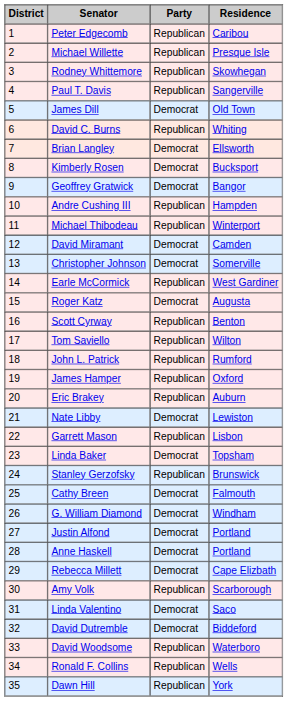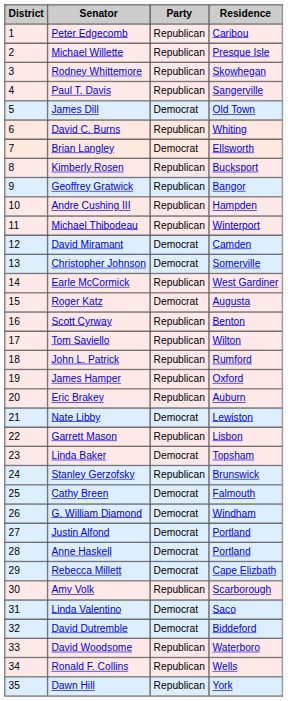 <table border=1 cellspacing=0 cellpadding=5>
 <tr bgcolor="#cccccc">
 <th><strong>District</strong></th>
 <th><strong>Senator</strong></th>
 <th><strong>Party</strong></th>
 <th><strong>Residence</strong></th>
 </tr>
 <tr bgcolor=#FFE8E8>
 <td>1</td>
 <td><a href='#'>Peter Edgecomb</a></td>
 <td>Republican</td>
 <td><a href='#'>Caribou</a></td>
 </tr>
 <tr bgcolor=#FFE8E8>
 <td>2</td>
 <td><a href='#'>Michael Willette</a></td>
 <td>Republican</td>
 <td><a href='#'>Presque Isle</a></td>
 </tr>
 <tr bgcolor=#FFE8E8>
 <td>3</td>
 <td><a href='#'>Rodney Whittemore</a></td>
 <td>Republican</td>
 <td><a href='#'>Skowhegan</a></td>
 </tr>
 <tr bgcolor=#FFE8E8>
 <td>4</td>
 <td><a href='#'>Paul T. Davis</a></td>
 <td>Republican</td>
 <td><a href='#'>Sangerville</a></td>
 </tr>
 <tr bgcolor=#DDEEFF>
 <td>5</td>
 <td><a href='#'>James Dill</a></td>
 <td>Democrat</td>
 <td><a href='#'>Old Town</a></td>
 </tr>
 <tr bgcolor=#FFE8E>
 <td>6</td>
 <td><a href='#'>David C. Burns</a></td>
 <td>Republican</td>
 <td><a href='#'>Whiting</a></td>
 </tr>
 <tr bgcolor=#FFE8E>
 <td>7</td>
 <td><a href='#'>Brian Langley</a></td>
 <td>Democrat</td>
 <td><a href='#'>Ellsworth</a></td>
 </tr>
 <tr bgcolor=#FFE8E8>
 <td>8</td>
 <td><a href='#'>Kimberly Rosen</a></td>
-<td>Democrat</td>
+<td>Republican</td>
 <td><a href='#'>Bucksport</a></td>
 </tr>
 <tr bgcolor=#DDEEFF>
 <td>9</td>
 <td><a href='#'>Geoffrey Gratwick</a></td>
-<td>Democrat</td>
+<td>Republican</td>
 <td><a href='#'>Bangor</a></td>
 </tr>
 <tr bgcolor=#FFE8E8>
 <td>10</td>
 <td><a href='#'>Andre Cushing III</a></td>
 <td>Republican</td>
 <td><a href='#'>Hampden</a></td>
 </tr>
 <tr bgcolor=#FFE8E8>
 <td>11</td>
 <td><a href='#'>Michael Thibodeau</a></td>
 <td>Republican</td>
 <td><a href='#'>Winterport</a></td>
 </tr>
 <tr bgcolor=#DDEEFF>
 <td>12</td>
 <td><a href='#'>David Miramant</a></td>
 <td>Democrat</td>
 <td><a href='#'>Camden</a></td>
 </tr>
 <tr bgcolor=#DDEEFF>
 <td>13</td>
 <td><a href='#'>Christopher Johnson</a></td>
 <td>Democrat</td>
 <td><a href='#'>Somerville</a></td>
 </tr>
 <tr bgcolor=#FFE8E8>
 <td>14</td>
 <td><a href='#'>Earle McCormick</a></td>
 <td>Republican</td>
 <td><a href='#'>West Gardiner</a></td>
 </tr>
 <tr bgcolor=#FFE8E8>
 <td>15</td>
 <td><a href='#'>Roger Katz</a></td>
 <td>Democrat</td>
 <td><a href='#'>Augusta</a></td>
 </tr>
 <tr bgcolor=#FFE8E8>
 <td>16</td>
 <td><a href='#'>Scott Cyrway</a></td>
 <td>Republican</td>
 <td><a href='#'>Benton</a></td>
 </tr>
 <tr bgcolor=#FFE8E8>
 <td>17</td>
 <td><a href='#'>Tom Saviello</a></td>
 <td>Republican</td>
 <td><a href='#'>Wilton</a></td>
 </tr>
 <tr bgcolor=#FFE8E8>
 <td>18</td>
 <td><a href='#'>John L. Patrick</a></td>
 <td>Republican</td>
 <td><a href='#'>Rumford</a></td>
 </tr>
 <tr bgcolor=#FFE8E8>
 <td>19</td>
 <td><a href='#'>James Hamper</a></td>
 <td>Republican</td>
 <td><a href='#'>Oxford</a></td>
 </tr>
 <tr bgcolor=#FFE8E8>
 <td>20</td>
 <td><a href='#'>Eric Brakey</a></td>
 <td>Republican</td>
 <td><a href='#'>Auburn</a></td>
 </tr>
 <tr bgcolor=#DDEEFF>
 <td>21</td>
 <td><a href='#'>Nate Libby</a></td>
 <td>Democrat</td>
 <td><a href='#'>Lewiston</a></td>
 </tr>
 <tr bgcolor=#FFE8E8>
 <td>22</td>
 <td><a href='#'>Garrett Mason</a></td>
 <td>Republican</td>
 <td><a href='#'>Lisbon</a></td>
 </tr>
 <tr bgcolor=#FFE8E8>
 <td>23</td>
 <td><a href='#'>Linda Baker</a></td>
 <td>Democrat</td>
 <td><a href='#'>Topsham</a></td>
 </tr>
 <tr bgcolor=#DDEEFF>
 <td>24</td>
 <td><a href='#'>Stanley Gerzofsky</a></td>
 <td>Republican</td>
 <td><a href='#'>Brunswick</a></td>
 </tr>
 <tr bgcolor=#DDEEFF>
 <td>25</td>
 <td><a href='#'>Cathy Breen</a></td>
 <td>Democrat</td>
 <td><a href='#'>Falmouth</a></td>
 </tr>
 <tr bgcolor=#DDEEFF>
 <td>26</td>
 <td><a href='#'>G. William Diamond</a></td>
 <td>Democrat</td>
 <td><a href='#'>Windham</a></td>
 </tr>
 <tr bgcolor=#DDEEFF>
 <td>27</td>
 <td><a href='#'>Justin Alfond</a></td>
 <td>Democrat</td>
 <td><a href='#'>Portland</a></td>
 </tr>
 <tr bgcolor=#DDEEFF>
 <td>28</td>
 <td><a href='#'>Anne Haskell</a></td>
 <td>Democrat</td>
 <td><a href='#'>Portland</a></td>
 </tr>
 <tr bgcolor=#DDEEFF>
 <td>29</td>
 <td><a href='#'>Rebecca Millett</a></td>
 <td>Democrat</td>
 <td><a href='#'>Cape Elizbath</a></td>
 </tr>
 <tr bgcolor=#FFE8E8>
 <td>30</td>
 <td><a href='#'>Amy Volk</a></td>
 <td>Republican</td>
 <td><a href='#'>Scarborough</a></td>
 </tr>
 <tr bgcolor=#DDEEFF>
 <td>31</td>
 <td><a href='#'>Linda Valentino</a></td>
 <td>Democrat</td>
 <td><a href='#'>Saco</a></td>
 </tr>
 <tr bgcolor=#DDEEFF>
 <td>32</td>
 <td><a href='#'>David Dutremble</a></td>
 <td>Democrat</td>
 <td><a href='#'>Biddeford</a></td>
 </tr>
 <tr bgcolor=#FFE8E8>
 <td>33</td>
 <td><a href='#'>David Woodsome</a></td>
 <td>Republican</td>
 <td><a href='#'>Waterboro</a></td>
 </tr>
 <tr bgcolor=#FFE8E8>
 <td>34</td>
 <td><a href='#'>Ronald F. Collins</a></td>
 <td>Republican</td>
 <td><a href='#'>Wells</a></td>
 </tr>
 <tr bgcolor=#DDEEFF>
 <td>35</td>
 <td><a href='#'>Dawn Hill</a></td>
 <td>Republican</td>
 <td><a href='#'>York</a></td>
 </tr>
 </table>
